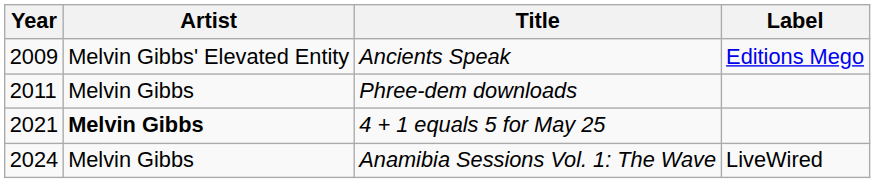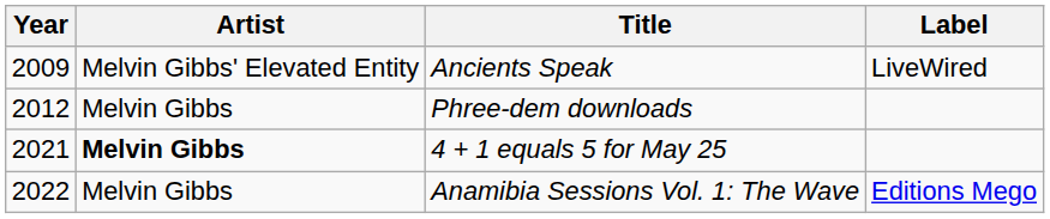 <table class="wikitable sortable">
 <tr>
 <th>Year</th>
 <th>Artist</th>
 <th>Title</th>
 <th>Label</th>
 </tr>
 <tr>
 <td>2009</td>
 <td>Melvin Gibbs' Elevated Entity</td>
 <td><em>Ancients Speak</em></td>
-<td><a href='#'>Editions Mego</a></td>
+<td>LiveWired</td>
 </tr>
 <tr>
-<td>2011</td>
+<td>2012</td>
 <td>Melvin Gibbs</td>
 <td><em>Phree-dem downloads</em></td>
 <td></td>
 </tr>
 <tr>
 <td>2021</td>
 <td><strong>Melvin Gibbs</strong></td>
 <td><em>4 + 1 equals 5 for May 25</em></td>
 <td></td>
 </tr>
 <tr>
-<td>2024</td>
+<td>2022</td>
 <td>Melvin Gibbs</td>
 <td><em>Anamibia Sessions Vol. 1: The Wave</em></td>
-<td>LiveWired</td>
+<td><a href='#'>Editions Mego</a></td>
 </tr>
 </table>
